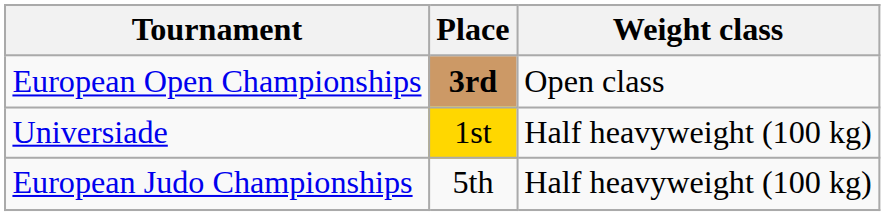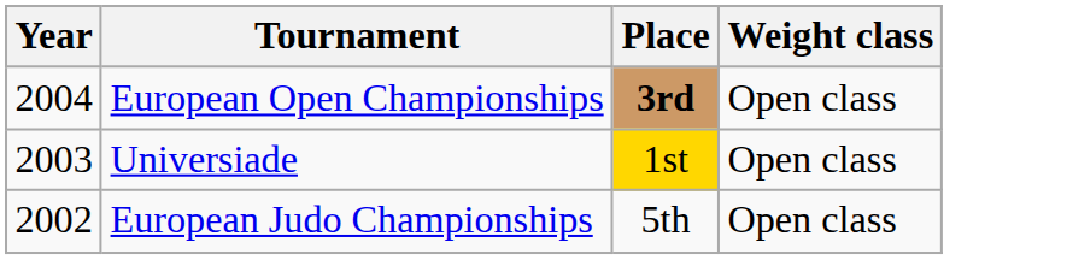 <table class=wikitable>
 <tr>
+<th>Year</th>
 <th>Tournament</th>
 <th>Place</th>
 <th>Weight class</th>
 </tr>
 <tr>
+<td>2004</td>
 <td><a href='#'>European Open Championships</a></td>
 <td bgcolor="cc9966" align="center"><strong>3rd</strong></td>
 <td>Open class</td>
 </tr>
 <tr>
+<td>2003</td>
 <td><a href='#'>Universiade</a></td>
 <td bgcolor="gold" align="center">1st</td>
-<td>Half heavyweight (100 kg)</td>
+<td>Open class</td>
 </tr>
 <tr>
+<td>2002</td>
 <td><a href='#'>European Judo Championships</a></td>
 <td align="center">5th</td>
-<td>Half heavyweight (100 kg)</td>
+<td>Open class</td>
 </tr>
 </table>
